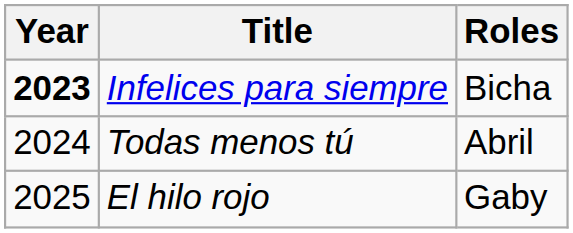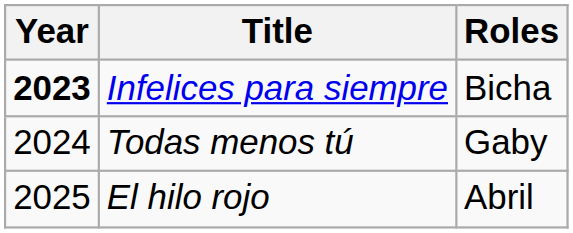 <table class="wikitable sortable">
 <tr>
 <th>Year</th>
 <th>Title</th>
 <th>Roles</th>
 </tr>
 <tr>
 <td><strong>2023</strong></td>
 <td><em><a href='#'>Infelices para siempre</a></em></td>
 <td>Bicha</td>
 </tr>
 <tr>
 <td>2024</td>
 <td><em>Todas menos tú</em></td>
-<td>Abril</td>
+<td>Gaby</td>
 </tr>
 <tr>
 <td>2025</td>
 <td><em>El hilo rojo</em></td>
-<td>Gaby</td>
+<td>Abril</td>
 </tr>
 </table>
